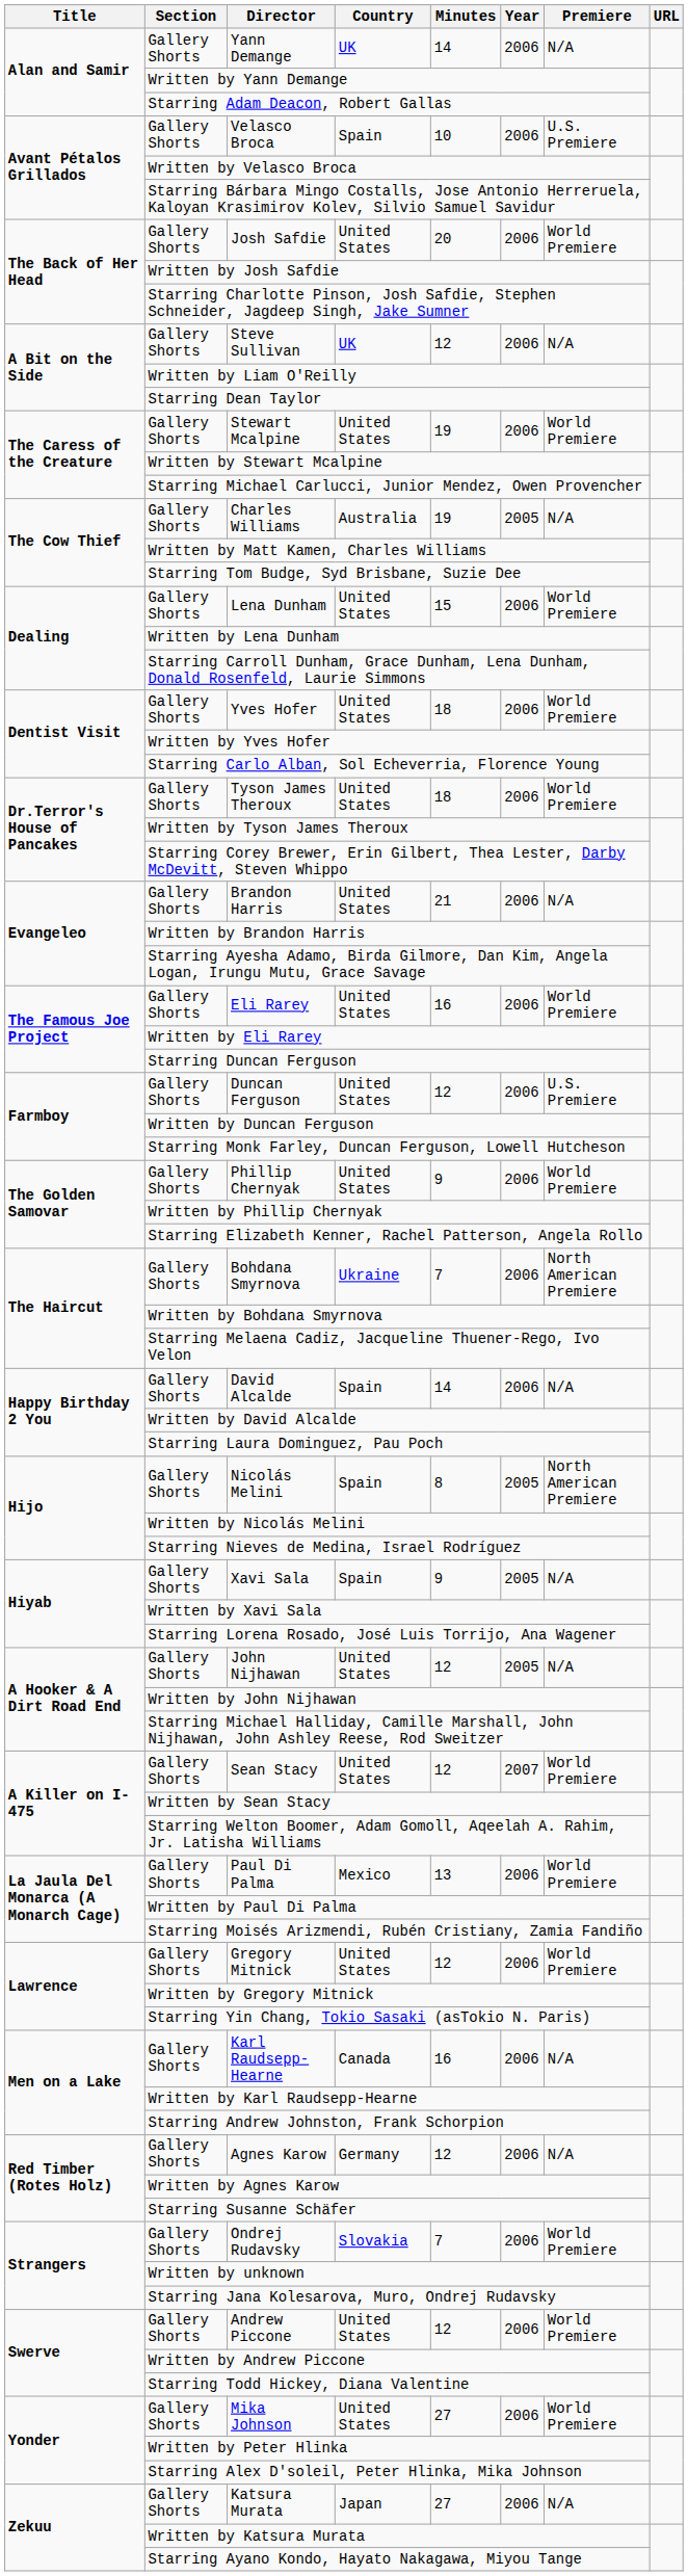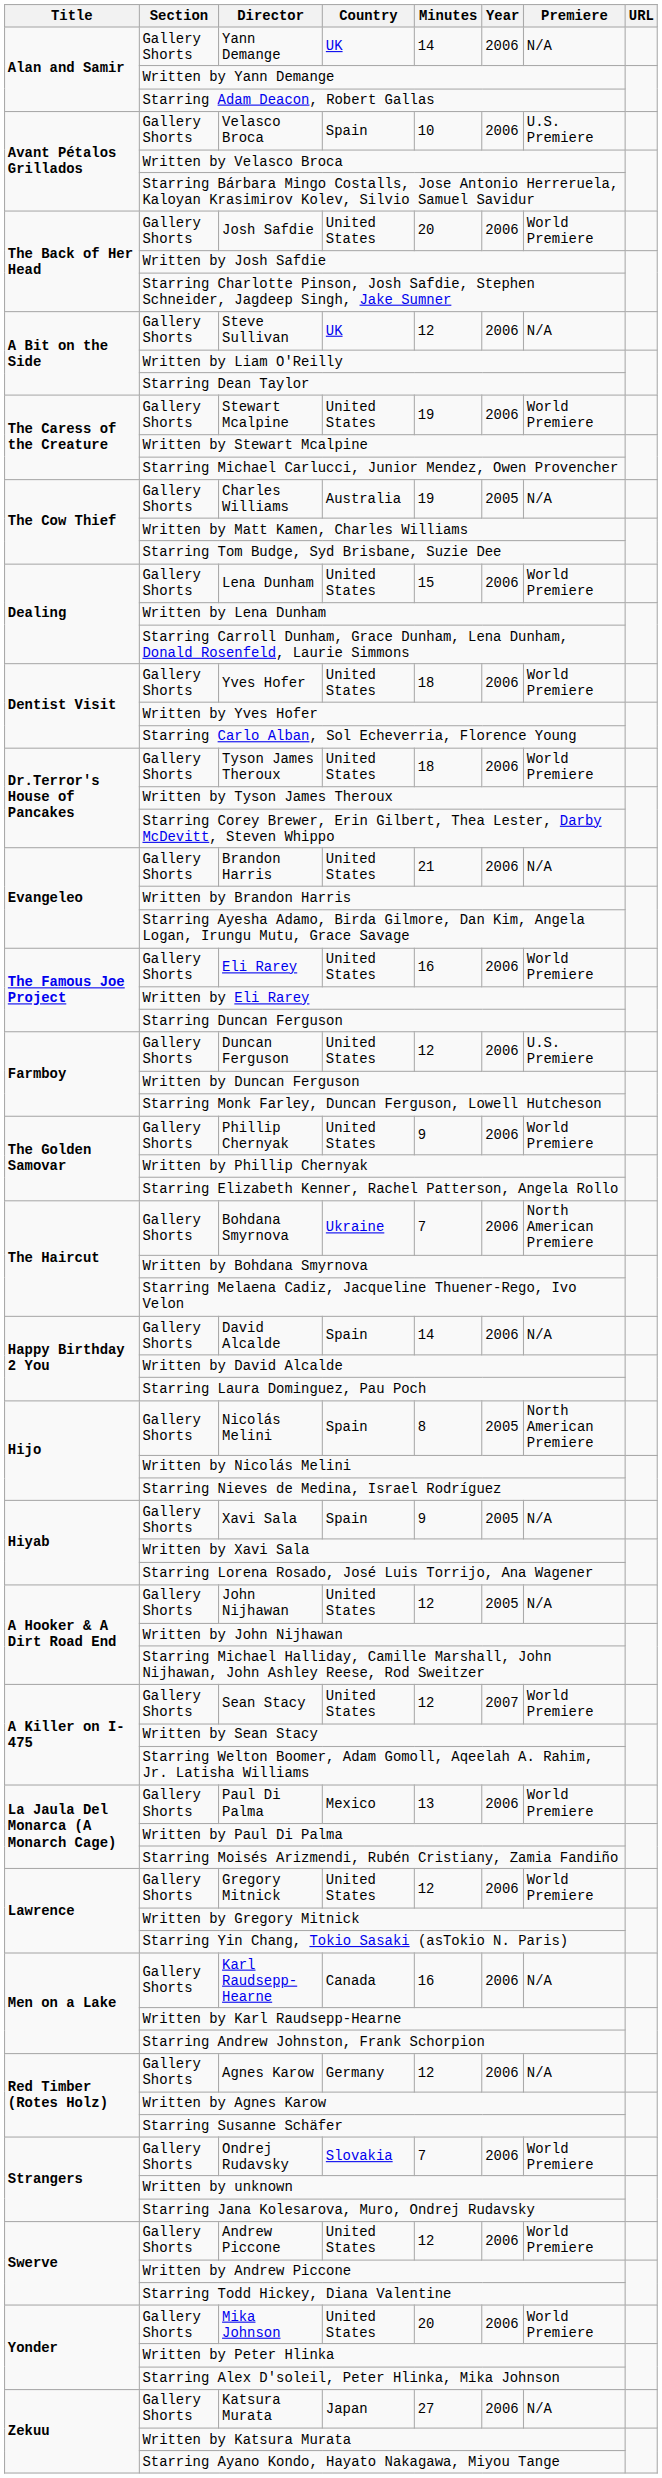 <table class="wikitable" style="text-align:left" div style="font-size:85%">
 <tr bgcolor="#ffffff">
 <th>Title</th>
 <th>Section</th>
 <th>Director</th>
 <th>Country</th>
 <th>Minutes</th>
 <th>Year</th>
 <th>Premiere</th>
 <th>URL</th>
 </tr>
 <tr>
 <td rowspan="3"><strong>Alan and Samir</strong></td>
 <td>Gallery Shorts</td>
 <td>Yann Demange</td>
 <td><a href='#'>UK</a></td>
 <td>14</td>
 <td>2006</td>
 <td>N/A</td>
 <td></td>
 </tr>
 <tr>
 <td colspan="6">Written by Yann Demange</td>
 </tr>
 <tr>
 <td colspan="6">Starring <a href='#'>Adam Deacon</a>, Robert Gallas</td>
 </tr>
 <tr>
 <td rowspan="3"><strong>Avant Pétalos Grillados</strong></td>
 <td>Gallery Shorts</td>
 <td>Velasco Broca</td>
 <td>Spain</td>
 <td>10</td>
 <td>2006</td>
 <td>U.S. Premiere</td>
 <td></td>
 </tr>
 <tr>
 <td colspan="6">Written by Velasco Broca</td>
 </tr>
 <tr>
 <td colspan="6">Starring Bárbara Mingo Costalls, Jose Antonio Herreruela, Kaloyan Krasimirov Kolev, Silvio Samuel Savidur</td>
 </tr>
 <tr>
 <td rowspan="3"><strong>The Back of Her Head</strong></td>
 <td>Gallery Shorts</td>
 <td>Josh Safdie</td>
 <td>United States</td>
 <td>20</td>
 <td>2006</td>
 <td>World Premiere</td>
 <td></td>
 </tr>
 <tr>
 <td colspan="6">Written by Josh Safdie</td>
 </tr>
 <tr>
 <td colspan="6">Starring Charlotte Pinson, Josh Safdie, Stephen Schneider, Jagdeep Singh, <a href='#'>Jake Sumner</a></td>
 </tr>
 <tr>
 <td rowspan="3"><strong>A Bit on the Side</strong></td>
 <td>Gallery Shorts</td>
 <td>Steve Sullivan</td>
 <td><a href='#'>UK</a></td>
 <td>12</td>
 <td>2006</td>
 <td>N/A</td>
 <td></td>
 </tr>
 <tr>
 <td colspan="6">Written by Liam O'Reilly</td>
 </tr>
 <tr>
 <td colspan="6">Starring Dean Taylor</td>
 </tr>
 <tr>
 <td rowspan="3"><strong>The Caress of the Creature</strong></td>
 <td>Gallery Shorts</td>
 <td>Stewart Mcalpine</td>
 <td>United States</td>
 <td>19</td>
 <td>2006</td>
 <td>World Premiere</td>
 <td></td>
 </tr>
 <tr>
 <td colspan="6">Written by Stewart Mcalpine</td>
 </tr>
 <tr>
 <td colspan="6">Starring Michael Carlucci, Junior Mendez, Owen Provencher</td>
 </tr>
 <tr>
 <td rowspan="3"><strong>The Cow Thief</strong></td>
 <td>Gallery Shorts</td>
 <td>Charles Williams</td>
 <td>Australia</td>
 <td>19</td>
 <td>2005</td>
 <td>N/A</td>
 <td></td>
 </tr>
 <tr>
 <td colspan="6">Written by Matt Kamen, Charles Williams</td>
 </tr>
 <tr>
 <td colspan="6">Starring Tom Budge, Syd Brisbane, Suzie Dee</td>
 </tr>
 <tr>
 <td rowspan="3"><strong>Dealing</strong></td>
 <td>Gallery Shorts</td>
 <td>Lena Dunham</td>
 <td>United States</td>
 <td>15</td>
 <td>2006</td>
 <td>World Premiere</td>
 <td></td>
 </tr>
 <tr>
 <td colspan="6">Written by Lena Dunham</td>
 </tr>
 <tr>
 <td colspan="6">Starring Carroll Dunham, Grace Dunham, Lena Dunham, <a href='#'>Donald Rosenfeld</a>, Laurie Simmons</td>
 </tr>
 <tr>
 <td rowspan="3"><strong>Dentist Visit</strong></td>
 <td>Gallery Shorts</td>
 <td>Yves Hofer</td>
 <td>United States</td>
 <td>18</td>
 <td>2006</td>
 <td>World Premiere</td>
 <td></td>
 </tr>
 <tr>
 <td colspan="6">Written by Yves Hofer</td>
 </tr>
 <tr>
 <td colspan="6">Starring <a href='#'>Carlo Alban</a>, Sol Echeverria, Florence Young</td>
 </tr>
 <tr>
 <td rowspan="3"><strong>Dr.Terror's House of Pancakes</strong></td>
 <td>Gallery Shorts</td>
 <td>Tyson James Theroux</td>
 <td>United States</td>
 <td>18</td>
 <td>2006</td>
 <td>World Premiere</td>
 <td></td>
 </tr>
 <tr>
 <td colspan="6">Written by Tyson James Theroux</td>
 </tr>
 <tr>
 <td colspan="6">Starring Corey Brewer, Erin Gilbert, Thea Lester, <a href='#'>Darby McDevitt</a>, Steven Whippo</td>
 </tr>
 <tr>
 <td rowspan="3"><strong>Evangeleo</strong></td>
 <td>Gallery Shorts</td>
 <td>Brandon Harris</td>
 <td>United States</td>
 <td>21</td>
 <td>2006</td>
 <td>N/A</td>
 <td></td>
 </tr>
 <tr>
 <td colspan="6">Written by Brandon Harris</td>
 </tr>
 <tr>
 <td colspan="6">Starring Ayesha Adamo, Birda Gilmore, Dan Kim, Angela Logan, Irungu Mutu, Grace Savage</td>
 </tr>
 <tr>
 <td rowspan="3"><strong><a href='#'>The Famous Joe Project</a></strong></td>
 <td>Gallery Shorts</td>
 <td><a href='#'>Eli Rarey</a></td>
 <td>United States</td>
 <td>16</td>
 <td>2006</td>
 <td>World Premiere</td>
 <td></td>
 </tr>
 <tr>
 <td colspan="6">Written by <a href='#'>Eli Rarey</a></td>
 </tr>
 <tr>
 <td colspan="6">Starring Duncan Ferguson</td>
 </tr>
 <tr>
 <td rowspan="3"><strong>Farmboy</strong></td>
 <td>Gallery Shorts</td>
 <td>Duncan Ferguson</td>
 <td>United States</td>
 <td>12</td>
 <td>2006</td>
 <td>U.S. Premiere</td>
 <td></td>
 </tr>
 <tr>
 <td colspan="6">Written by Duncan Ferguson</td>
 </tr>
 <tr>
 <td colspan="6">Starring Monk Farley, Duncan Ferguson, Lowell Hutcheson</td>
 </tr>
 <tr>
 <td rowspan="3"><strong>The Golden Samovar</strong></td>
 <td>Gallery Shorts</td>
 <td>Phillip Chernyak</td>
 <td>United States</td>
 <td>9</td>
 <td>2006</td>
 <td>World Premiere</td>
 <td></td>
 </tr>
 <tr>
 <td colspan="6">Written by Phillip Chernyak</td>
 </tr>
 <tr>
 <td colspan="6">Starring Elizabeth Kenner, Rachel Patterson, Angela Rollo</td>
 </tr>
 <tr>
 <td rowspan="3"><strong>The Haircut</strong></td>
 <td>Gallery Shorts</td>
 <td>Bohdana Smyrnova</td>
 <td><a href='#'>Ukraine</a></td>
 <td>7</td>
 <td>2006</td>
 <td>North American Premiere</td>
 <td></td>
 </tr>
 <tr>
 <td colspan="6">Written by Bohdana Smyrnova</td>
 </tr>
 <tr>
 <td colspan="6">Starring Melaena Cadiz, Jacqueline Thuener-Rego, Ivo Velon</td>
 </tr>
 <tr>
 <td rowspan="3"><strong>Happy Birthday 2 You</strong></td>
 <td>Gallery Shorts</td>
 <td>David Alcalde</td>
 <td>Spain</td>
 <td>14</td>
 <td>2006</td>
 <td>N/A</td>
 <td></td>
 </tr>
 <tr>
 <td colspan="6">Written by David Alcalde</td>
 </tr>
 <tr>
 <td colspan="6">Starring Laura Dominguez, Pau Poch</td>
 </tr>
 <tr>
 <td rowspan="3"><strong>Hijo</strong></td>
 <td>Gallery Shorts</td>
 <td>Nicolás Melini</td>
 <td>Spain</td>
 <td>8</td>
 <td>2005</td>
 <td>North American Premiere</td>
 <td></td>
 </tr>
 <tr>
 <td colspan="6">Written by Nicolás Melini</td>
 </tr>
 <tr>
 <td colspan="6">Starring Nieves de Medina, Israel Rodríguez</td>
 </tr>
 <tr>
 <td rowspan="3"><strong>Hiyab</strong></td>
 <td>Gallery Shorts</td>
 <td>Xavi Sala</td>
 <td>Spain</td>
 <td>9</td>
 <td>2005</td>
 <td>N/A</td>
 <td></td>
 </tr>
 <tr>
 <td colspan="6">Written by Xavi Sala</td>
 </tr>
 <tr>
 <td colspan="6">Starring Lorena Rosado, José Luis Torrijo, Ana Wagener</td>
 </tr>
 <tr>
 <td rowspan="3"><strong>A Hooker & A Dirt Road End</strong></td>
 <td>Gallery Shorts</td>
 <td>John Nijhawan</td>
 <td>United States</td>
 <td>12</td>
 <td>2005</td>
 <td>N/A</td>
 <td></td>
 </tr>
 <tr>
 <td colspan="6">Written by John Nijhawan</td>
 </tr>
 <tr>
 <td colspan="6">Starring Michael Halliday, Camille Marshall, John Nijhawan, John Ashley Reese, Rod Sweitzer</td>
 </tr>
 <tr>
 <td rowspan="3"><strong>A Killer on I-475</strong></td>
 <td>Gallery Shorts</td>
 <td>Sean Stacy</td>
 <td>United States</td>
 <td>12</td>
 <td>2007</td>
 <td>World Premiere</td>
 <td></td>
 </tr>
 <tr>
 <td colspan="6">Written by Sean Stacy</td>
 </tr>
 <tr>
 <td colspan="6">Starring Welton Boomer, Adam Gomoll, Aqeelah A. Rahim, Jr. Latisha Williams</td>
 </tr>
 <tr>
 <td rowspan="3"><strong>La Jaula Del Monarca (A Monarch Cage)</strong></td>
 <td>Gallery Shorts</td>
 <td>Paul Di Palma</td>
 <td>Mexico</td>
 <td>13</td>
 <td>2006</td>
 <td>World Premiere</td>
 <td></td>
 </tr>
 <tr>
 <td colspan="6">Written by Paul Di Palma</td>
 </tr>
 <tr>
 <td colspan="6">Starring Moisés Arizmendi, Rubén Cristiany, Zamia Fandiño</td>
 </tr>
 <tr>
 <td rowspan="3"><strong>Lawrence</strong></td>
 <td>Gallery Shorts</td>
 <td>Gregory Mitnick</td>
 <td>United States</td>
 <td>12</td>
 <td>2006</td>
 <td>World Premiere</td>
 <td></td>
 </tr>
 <tr>
 <td colspan="6">Written by Gregory Mitnick</td>
 </tr>
 <tr>
 <td colspan="6">Starring Yin Chang, <a href='#'>Tokio Sasaki</a> (asTokio N. Paris)</td>
 </tr>
 <tr>
 <td rowspan="3"><strong>Men on a Lake</strong></td>
 <td>Gallery Shorts</td>
 <td><a href='#'>Karl Raudsepp-Hearne</a></td>
 <td>Canada</td>
 <td>16</td>
 <td>2006</td>
 <td>N/A</td>
 <td></td>
 </tr>
 <tr>
 <td colspan="6">Written by Karl Raudsepp-Hearne</td>
 </tr>
 <tr>
 <td colspan="6">Starring Andrew Johnston, Frank Schorpion</td>
 </tr>
 <tr>
 <td rowspan="3"><strong>Red Timber (Rotes Holz)</strong></td>
 <td>Gallery Shorts</td>
 <td>Agnes Karow</td>
 <td>Germany</td>
 <td>12</td>
 <td>2006</td>
 <td>N/A</td>
 <td></td>
 </tr>
 <tr>
 <td colspan="6">Written by Agnes Karow</td>
 </tr>
 <tr>
 <td colspan="6">Starring Susanne Schäfer</td>
 </tr>
 <tr>
 <td rowspan="3"><strong>Strangers</strong></td>
 <td>Gallery Shorts</td>
 <td>Ondrej Rudavsky</td>
 <td><a href='#'>Slovakia</a></td>
 <td>7</td>
 <td>2006</td>
 <td>World Premiere</td>
 <td></td>
 </tr>
 <tr>
 <td colspan="6">Written by unknown</td>
 </tr>
 <tr>
 <td colspan="6">Starring Jana Kolesarova, Muro, Ondrej Rudavsky</td>
 </tr>
 <tr>
 <td rowspan="3"><strong>Swerve</strong></td>
 <td>Gallery Shorts</td>
 <td>Andrew Piccone</td>
 <td>United States</td>
 <td>12</td>
 <td>2006</td>
 <td>World Premiere</td>
 <td></td>
 </tr>
 <tr>
 <td colspan="6">Written by Andrew Piccone</td>
 </tr>
 <tr>
 <td colspan="6">Starring Todd Hickey, Diana Valentine</td>
 </tr>
 <tr>
 <td rowspan="3"><strong>Yonder</strong></td>
 <td>Gallery Shorts</td>
 <td><a href='#'>Mika Johnson</a></td>
 <td>United States</td>
-<td>27</td>
+<td>20</td>
 <td>2006</td>
 <td>World Premiere</td>
 <td></td>
 </tr>
 <tr>
 <td colspan="6">Written by Peter Hlinka</td>
 </tr>
 <tr>
 <td colspan="6">Starring Alex D'soleil, Peter Hlinka, Mika Johnson</td>
 </tr>
 <tr>
 <td rowspan="3"><strong>Zekuu</strong></td>
 <td>Gallery Shorts</td>
 <td>Katsura Murata</td>
 <td>Japan</td>
 <td>27</td>
 <td>2006</td>
 <td>N/A</td>
 <td></td>
 </tr>
 <tr>
 <td colspan="6">Written by Katsura Murata</td>
 </tr>
 <tr>
 <td colspan="6">Starring Ayano Kondo, Hayato Nakagawa, Miyou Tange</td>
 </tr>
 </table>
